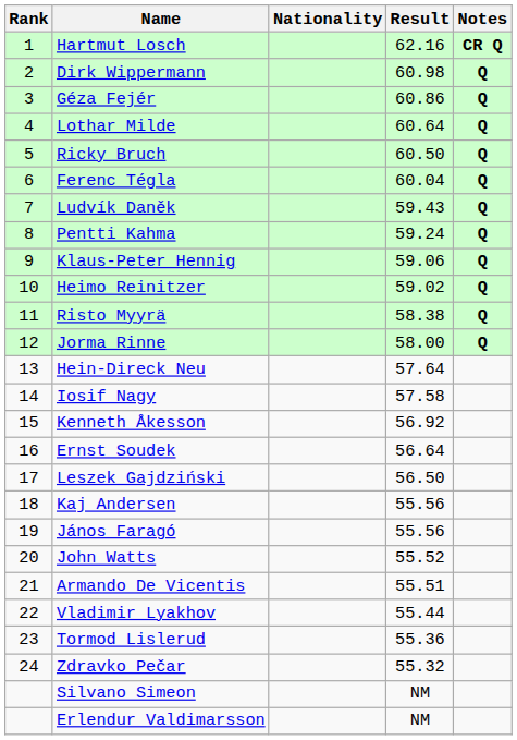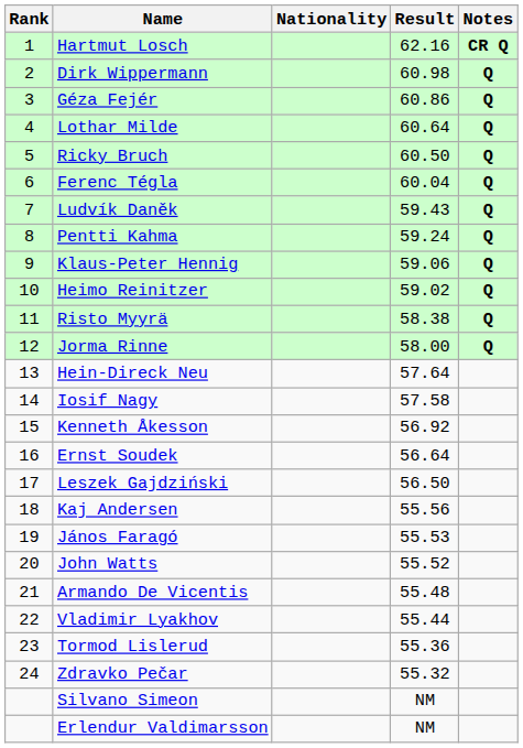 <table class="wikitable sortable" style="text-align:center">
 <tr>
 <th>Rank</th>
 <th>Name</th>
 <th>Nationality</th>
 <th>Result</th>
 <th>Notes</th>
 </tr>
 <tr bgcolor=ccffcc>
 <td>1</td>
 <td align=left><a href='#'>Hartmut Losch</a></td>
 <td align=left></td>
 <td>62.16</td>
 <td><strong>CR Q</strong></td>
 </tr>
 <tr bgcolor=ccffcc>
 <td>2</td>
 <td align=left><a href='#'>Dirk Wippermann</a></td>
 <td align=left></td>
 <td>60.98</td>
 <td><strong>Q</strong></td>
 </tr>
 <tr bgcolor=ccffcc>
 <td>3</td>
 <td align=left><a href='#'>Géza Fejér</a></td>
 <td align=left></td>
 <td>60.86</td>
 <td><strong>Q</strong></td>
 </tr>
 <tr bgcolor=ccffcc>
 <td>4</td>
 <td align=left><a href='#'>Lothar Milde</a></td>
 <td align=left></td>
 <td>60.64</td>
 <td><strong>Q</strong></td>
 </tr>
 <tr bgcolor=ccffcc>
 <td>5</td>
 <td align=left><a href='#'>Ricky Bruch</a></td>
 <td align=left></td>
 <td>60.50</td>
 <td><strong>Q</strong></td>
 </tr>
 <tr bgcolor=ccffcc>
 <td>6</td>
 <td align=left><a href='#'>Ferenc Tégla</a></td>
 <td align=left></td>
 <td>60.04</td>
 <td><strong>Q</strong></td>
 </tr>
 <tr bgcolor=ccffcc>
 <td>7</td>
 <td align=left><a href='#'>Ludvík Daněk</a></td>
 <td align=left></td>
 <td>59.43</td>
 <td><strong>Q</strong></td>
 </tr>
 <tr bgcolor=ccffcc>
 <td>8</td>
 <td align=left><a href='#'>Pentti Kahma</a></td>
 <td align=left></td>
 <td>59.24</td>
 <td><strong>Q</strong></td>
 </tr>
 <tr bgcolor=ccffcc>
 <td>9</td>
 <td align=left><a href='#'>Klaus-Peter Hennig</a></td>
 <td align=left></td>
 <td>59.06</td>
 <td><strong>Q</strong></td>
 </tr>
 <tr bgcolor=ccffcc>
 <td>10</td>
 <td align=left><a href='#'>Heimo Reinitzer</a></td>
 <td align=left></td>
 <td>59.02</td>
 <td><strong>Q</strong></td>
 </tr>
 <tr bgcolor=ccffcc>
 <td>11</td>
 <td align=left><a href='#'>Risto Myyrä</a></td>
 <td align=left></td>
 <td>58.38</td>
 <td><strong>Q</strong></td>
 </tr>
 <tr bgcolor=ccffcc>
 <td>12</td>
 <td align=left><a href='#'>Jorma Rinne</a></td>
 <td align=left></td>
 <td>58.00</td>
 <td><strong>Q</strong></td>
 </tr>
 <tr>
 <td>13</td>
 <td align=left><a href='#'>Hein-Direck Neu</a></td>
 <td align=left></td>
 <td>57.64</td>
 <td></td>
 </tr>
 <tr>
 <td>14</td>
 <td align=left><a href='#'>Iosif Nagy</a></td>
 <td align=left></td>
 <td>57.58</td>
 <td></td>
 </tr>
 <tr>
 <td>15</td>
 <td align=left><a href='#'>Kenneth Åkesson</a></td>
 <td align=left></td>
 <td>56.92</td>
 <td></td>
 </tr>
 <tr>
 <td>16</td>
 <td align=left><a href='#'>Ernst Soudek</a></td>
 <td align=left></td>
 <td>56.64</td>
 <td></td>
 </tr>
 <tr>
 <td>17</td>
 <td align=left><a href='#'>Leszek Gajdziński</a></td>
 <td align=left></td>
 <td>56.50</td>
 <td></td>
 </tr>
 <tr>
 <td>18</td>
 <td align=left><a href='#'>Kaj Andersen</a></td>
 <td align=left></td>
 <td>55.56</td>
 <td></td>
 </tr>
 <tr>
 <td>19</td>
 <td align=left><a href='#'>János Faragó</a></td>
 <td align=left></td>
-<td>55.56</td>
+<td>55.53</td>
 <td></td>
 </tr>
 <tr>
 <td>20</td>
 <td align=left><a href='#'>John Watts</a></td>
 <td align=left></td>
 <td>55.52</td>
 <td></td>
 </tr>
 <tr>
 <td>21</td>
 <td align=left><a href='#'>Armando De Vicentis</a></td>
 <td align=left></td>
-<td>55.51</td>
+<td>55.48</td>
 <td></td>
 </tr>
 <tr>
 <td>22</td>
 <td align=left><a href='#'>Vladimir Lyakhov</a></td>
 <td align=left></td>
 <td>55.44</td>
 <td></td>
 </tr>
 <tr>
 <td>23</td>
 <td align=left><a href='#'>Tormod Lislerud</a></td>
 <td align=left></td>
 <td>55.36</td>
 <td></td>
 </tr>
 <tr>
 <td>24</td>
 <td align=left><a href='#'>Zdravko Pečar</a></td>
 <td align=left></td>
 <td>55.32</td>
 <td></td>
 </tr>
 <tr>
 <td></td>
 <td align=left><a href='#'>Silvano Simeon</a></td>
 <td align=left></td>
 <td>NM</td>
 <td></td>
 </tr>
 <tr>
 <td></td>
 <td align=left><a href='#'>Erlendur Valdimarsson</a></td>
 <td align=left></td>
 <td>NM</td>
 <td></td>
 </tr>
 </table>
